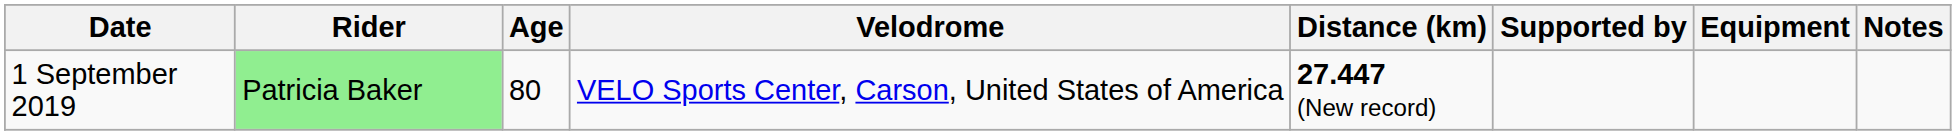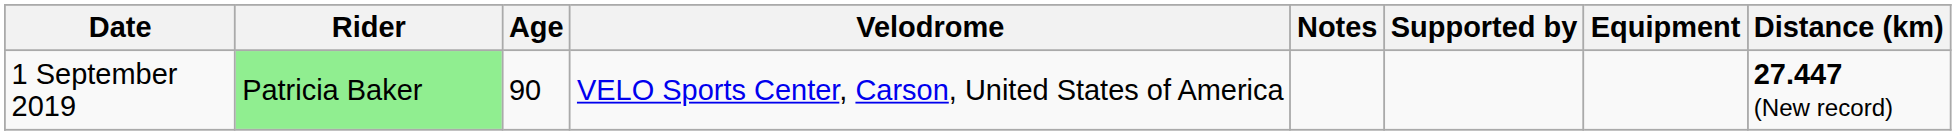 <table class="wikitable sortable mw-collapsible mw-collapsed" style="min-width:22em">
 <tr>
 <th width=120>Date</th>
 <th width=140>Rider</th>
 <th>Age</th>
 <th>Velodrome</th>
-<th>Distance (km)</th>
+<th>Notes</th>
 <th>Supported by</th>
 <th>Equipment</th>
-<th>Notes</th>
+<th>Distance (km)</th>
 </tr>
 <tr>
 <td>1 September 2019</td>
 <td style="background: lightgreen;"> Patricia Baker</td>
-<td>80</td>
+<td>90</td>
 <td><a href='#'>VELO Sports Center</a>, <a href='#'>Carson</a>, United States of America</td>
-<td><strong>27.447</strong><br><small>(New record)</small></td>
 <td></td>
 <td></td>
 <td></td>
+<td><strong>27.447</strong><br><small>(New record)</small></td>
 </tr>
 </table>
